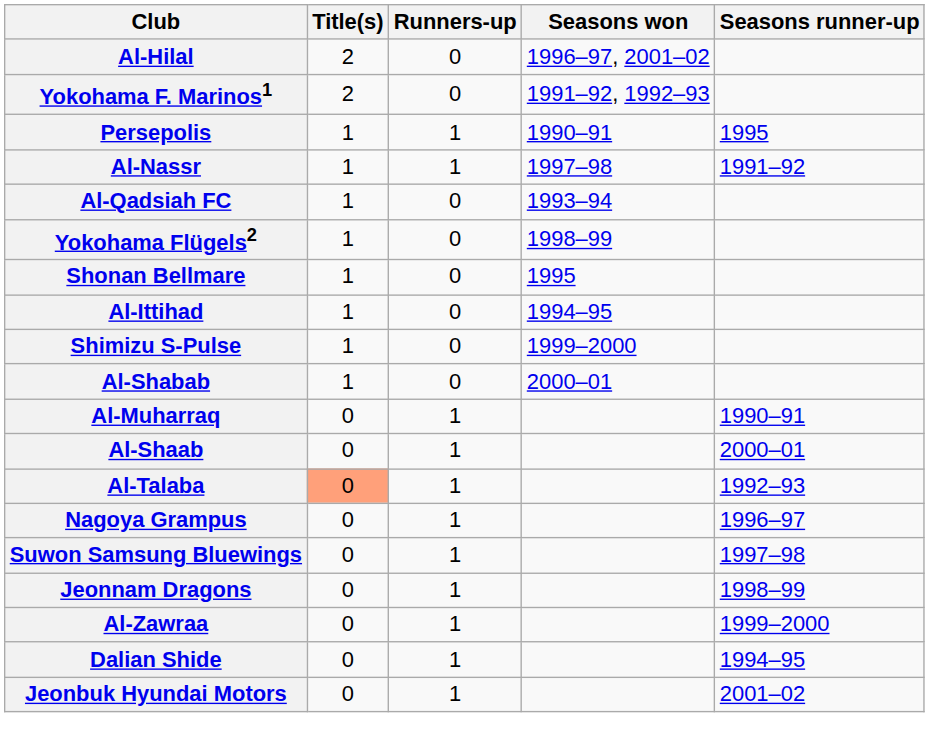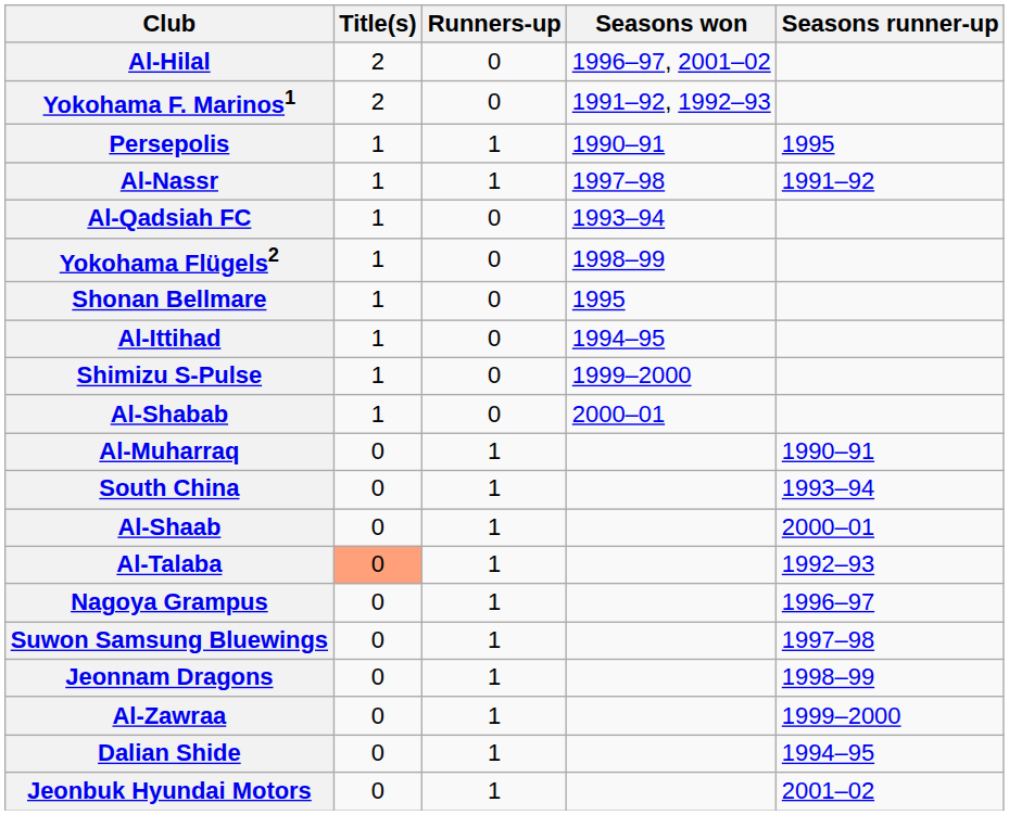 <table class="wikitable plainrowheaders sortable">
 <tr>
 <th scope="col">Club</th>
 <th scope="col">Title(s)</th>
 <th scope="col">Runners-up</th>
 <th scope="col">Seasons won</th>
 <th scope="col">Seasons runner-up</th>
 </tr>
 <tr>
 <th align="left" scope="row"> <a href='#'>Al-Hilal</a></th>
 <td style="text-align:center;">2</td>
 <td style="text-align:center;">0</td>
 <td><a href='#'>1996–97</a>, <a href='#'>2001–02</a></td>
 <td></td>
 </tr>
 <tr>
 <th align="left" scope="row"> <a href='#'>Yokohama F. Marinos</a><sup>1</sup></th>
 <td style="text-align:center;">2</td>
 <td style="text-align:center;">0</td>
 <td><a href='#'>1991–92</a>, <a href='#'>1992–93</a></td>
 <td></td>
 </tr>
 <tr>
 <th align="left" scope="row"> <a href='#'>Persepolis</a></th>
 <td style="text-align:center;">1</td>
 <td style="text-align:center;">1</td>
 <td><a href='#'>1990–91</a></td>
 <td><a href='#'>1995</a></td>
 </tr>
 <tr>
 <th align="left" scope="row"> <a href='#'>Al-Nassr</a></th>
 <td style="text-align:center;">1</td>
 <td style="text-align:center;">1</td>
 <td><a href='#'>1997–98</a></td>
 <td><a href='#'>1991–92</a></td>
 </tr>
 <tr>
 <th align="left" scope="row"> <a href='#'>Al-Qadsiah FC</a></th>
 <td style="text-align:center;">1</td>
 <td style="text-align:center;">0</td>
 <td><a href='#'>1993–94</a></td>
 <td></td>
 </tr>
 <tr>
 <th align="left" scope="row"> <a href='#'>Yokohama Flügels</a><sup>2</sup></th>
 <td style="text-align:center;">1</td>
 <td style="text-align:center;">0</td>
 <td><a href='#'>1998–99</a></td>
 <td></td>
 </tr>
 <tr>
 <th align="left" scope="row"> <a href='#'>Shonan Bellmare</a></th>
 <td style="text-align:center;">1</td>
 <td style="text-align:center;">0</td>
 <td><a href='#'>1995</a></td>
 <td></td>
 </tr>
 <tr>
 <th align="left" scope="row"> <a href='#'>Al-Ittihad</a></th>
 <td style="text-align:center;">1</td>
 <td style="text-align:center;">0</td>
 <td><a href='#'>1994–95</a></td>
 <td></td>
 </tr>
 <tr>
 <th align="left" scope="row"> <a href='#'>Shimizu S-Pulse</a></th>
 <td style="text-align:center;">1</td>
 <td style="text-align:center;">0</td>
 <td><a href='#'>1999–2000</a></td>
 <td></td>
 </tr>
 <tr>
 <th align="left" scope="row"> <a href='#'>Al-Shabab</a></th>
 <td style="text-align:center;">1</td>
 <td style="text-align:center;">0</td>
 <td><a href='#'>2000–01</a></td>
 <td></td>
 </tr>
 <tr>
 <th align="left" scope="row"> <a href='#'>Al-Muharraq</a></th>
 <td style="text-align:center;">0</td>
 <td style="text-align:center;">1</td>
 <td></td>
 <td><a href='#'>1990–91</a></td>
 </tr>
 <tr>
+<th align="left" scope="row"> <a href='#'>South China</a></th>
+<td style="text-align:center;">0</td>
+<td style="text-align:center;">1</td>
+<td></td>
+<td><a href='#'>1993–94</a></td>
+</tr>
+<tr>
 <th align="left" scope="row"> <a href='#'>Al-Shaab</a></th>
 <td style="text-align:center;">0</td>
 <td style="text-align:center;">1</td>
 <td></td>
 <td><a href='#'>2000–01</a></td>
 </tr>
 <tr>
 <th align="left" scope="row"> <a href='#'>Al-Talaba</a></th>
 <td style="background: lightsalmon; text-align:center;">0</td>
 <td style="text-align:center;">1</td>
 <td></td>
 <td><a href='#'>1992–93</a></td>
 </tr>
 <tr>
 <th align="left" scope="row"> <a href='#'>Nagoya Grampus</a></th>
 <td style="text-align:center;">0</td>
 <td style="text-align:center;">1</td>
 <td></td>
 <td><a href='#'>1996–97</a></td>
 </tr>
 <tr>
 <th align="left" scope="row"> <a href='#'>Suwon Samsung Bluewings</a></th>
 <td style="text-align:center;">0</td>
 <td style="text-align:center;">1</td>
 <td></td>
 <td><a href='#'>1997–98</a></td>
 </tr>
 <tr>
 <th align="left" scope="row"> <a href='#'>Jeonnam Dragons</a></th>
 <td style="text-align:center;">0</td>
 <td style="text-align:center;">1</td>
 <td></td>
 <td><a href='#'>1998–99</a></td>
 </tr>
 <tr>
 <th align="left" scope="row"> <a href='#'>Al-Zawraa</a></th>
 <td style="text-align:center;">0</td>
 <td style="text-align:center;">1</td>
 <td></td>
 <td><a href='#'>1999–2000</a></td>
 </tr>
 <tr>
 <th align="left" scope="row"> <a href='#'>Dalian Shide</a></th>
 <td style="text-align:center;">0</td>
 <td style="text-align:center;">1</td>
 <td></td>
 <td><a href='#'>1994–95</a></td>
 </tr>
 <tr>
 <th align="left" scope="row"> <a href='#'>Jeonbuk Hyundai Motors</a></th>
 <td style="text-align:center;">0</td>
 <td style="text-align:center;">1</td>
 <td></td>
 <td><a href='#'>2001–02</a></td>
 </tr>
 </table>
